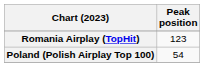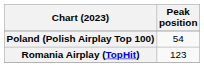 <table class="wikitable sortable plainrowheaders" style="text-align:center">
 <tr>
 <th scope="col">Chart (2023)</th>
 <th scope="col">Peak<br>position</th>
 </tr>
 <tr>
 </tr>
 <tr>
+<th scope="row">Poland (Polish Airplay Top 100)</th>
+<td>54</td>
+</tr>
+<tr>
 <th scope="row">Romania Airplay (<a href='#'>TopHit</a>)</th>
 <td>123</td>
 </tr>
 <tr>
-<th scope="row">Poland (Polish Airplay Top 100)</th>
-<td>54</td>
-</tr>
-<tr>
 </tr>
 </table>
